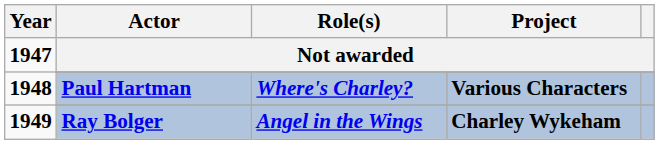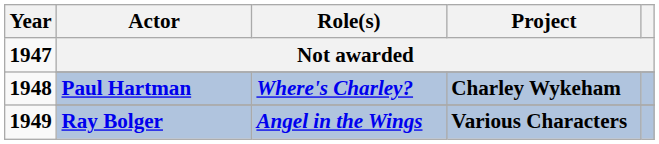 <table class="wikitable sortable">
 <tr>
 <th scope="col" style="width:8%;">Year</th>
 <th scope="col" style="width:30%;">Actor</th>
 <th scope="col" style="width:30%;">Role(s)</th>
 <th scope="col" style="width:30%;">Project</th>
 <th scope="col" style="width:2%;" class="unsortable"></th>
 </tr>
 <tr>
 <td align="center"><strong>1947</strong> <br> </td>
 <th colspan="4">Not awarded</th>
 </tr>
 <tr>
 <td rowspan="2" align="center"><strong>1948</strong> <br> </td>
 </tr>
 <tr style="background:#B0C4DE">
 <td><strong><a href='#'>Paul Hartman</a></strong></td>
 <td><strong><em><a href='#'>Where's Charley?</a></em></strong></td>
-<td><strong>Various Characters</strong></td>
+<td><strong>Charley Wykeham</strong></td>
 <td></td>
 </tr>
 <tr>
 <td rowspan="2" align="center"><strong>1949</strong> <br> </td>
 </tr>
 <tr style="background:#B0C4DE">
 <td><strong><a href='#'>Ray Bolger</a></strong></td>
 <td><strong><em><a href='#'>Angel in the Wings</a></em></strong></td>
-<td><strong>Charley Wykeham</strong></td>
+<td><strong>Various Characters</strong></td>
 <td></td>
 </tr>
 </table>
